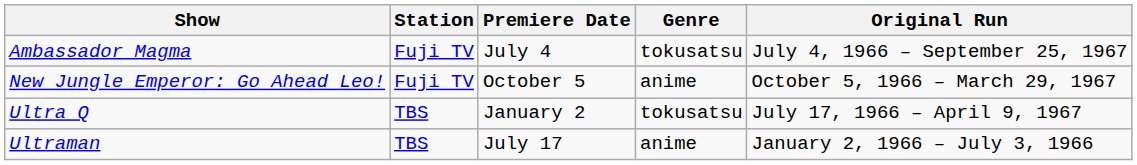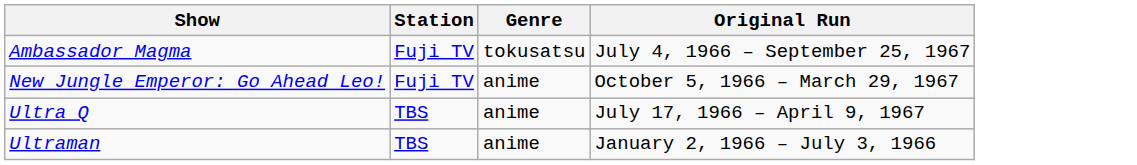 <table class="wikitable sortable">
 <tr>
 <th>Show</th>
 <th>Station</th>
-<th>Premiere Date</th>
 <th>Genre</th>
 <th>Original Run</th>
 </tr>
 <tr>
 <td><em><a href='#'>Ambassador Magma</a></em></td>
 <td><a href='#'>Fuji TV</a></td>
-<td>July 4</td>
 <td>tokusatsu</td>
 <td>July 4, 1966 – September 25, 1967</td>
 </tr>
 <tr>
 <td><em><a href='#'>New Jungle Emperor: Go Ahead Leo!</a></em></td>
 <td><a href='#'>Fuji TV</a></td>
-<td>October 5</td>
 <td>anime</td>
 <td>October 5, 1966 – March 29, 1967</td>
 </tr>
 <tr>
 <td><em><a href='#'>Ultra Q</a></em></td>
 <td><a href='#'>TBS</a></td>
-<td>January 2</td>
-<td>tokusatsu</td>
+<td>anime</td>
 <td>July 17, 1966 – April 9, 1967</td>
 </tr>
 <tr>
 <td><em><a href='#'>Ultraman</a></em></td>
 <td><a href='#'>TBS</a></td>
-<td>July 17</td>
 <td>anime</td>
 <td>January 2, 1966 – July 3, 1966</td>
 </tr>
 </table>
